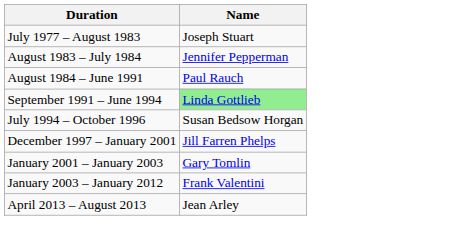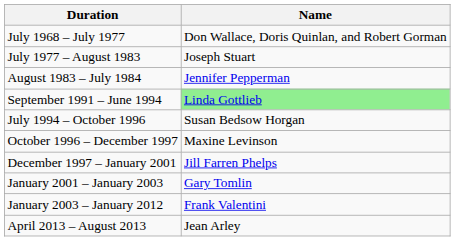 <table class="wikitable">
 <tr>
 <th>Duration</th>
 <th>Name</th>
+</tr>
+<tr>
+<td>July 1968 – July 1977</td>
+<td>Don Wallace, Doris Quinlan, and Robert Gorman</td>
 </tr>
 <tr>
 <td>July 1977 – August 1983</td>
 <td>Joseph Stuart</td>
 </tr>
 <tr>
 <td>August 1983 – July 1984</td>
 <td><a href='#'>Jennifer Pepperman</a></td>
 </tr>
 <tr>
-<td>August 1984 – June 1991</td>
-<td><a href='#'>Paul Rauch</a></td>
-</tr>
-<tr>
 <td>September 1991 – June 1994</td>
 <td style="background: lightgreen;"><a href='#'>Linda Gottlieb</a></td>
 </tr>
 <tr>
 <td>July 1994 – October 1996</td>
 <td>Susan Bedsow Horgan</td>
+</tr>
+<tr>
+<td>October 1996 – December 1997</td>
+<td>Maxine Levinson</td>
 </tr>
 <tr>
 <td>December 1997 – January 2001</td>
 <td><a href='#'>Jill Farren Phelps</a></td>
 </tr>
 <tr>
 <td>January 2001 – January 2003</td>
 <td><a href='#'>Gary Tomlin</a></td>
 </tr>
 <tr>
 <td>January 2003 – January 2012</td>
 <td><a href='#'>Frank Valentini</a></td>
 </tr>
 <tr>
 <td>April 2013 – August 2013</td>
 <td>Jean Arley</td>
 </tr>
 </table>
